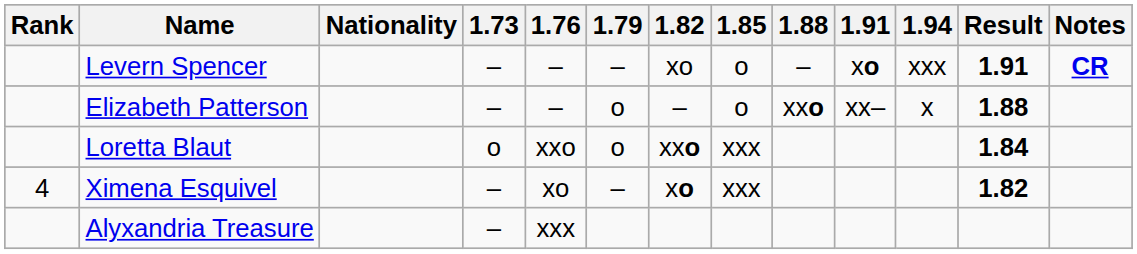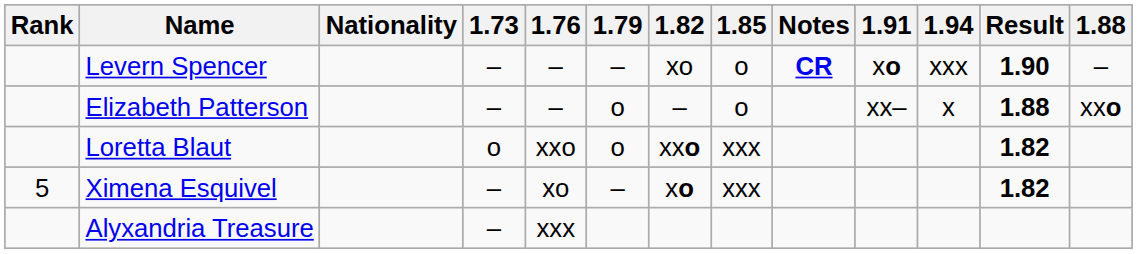 <table class="wikitable sortable" style="text-align:center;font-size:95%">
 <tr>
 <th>Rank</th>
 <th>Name</th>
 <th>Nationality</th>
 <th>1.73</th>
 <th>1.76</th>
 <th>1.79</th>
 <th>1.82</th>
 <th>1.85</th>
-<th>1.88</th>
+<th>Notes</th>
 <th>1.91</th>
 <th>1.94</th>
 <th>Result</th>
-<th>Notes</th>
+<th>1.88</th>
 </tr>
 <tr>
 <td></td>
 <td align=left><a href='#'>Levern Spencer</a></td>
 <td align=left></td>
 <td>–</td>
 <td>–</td>
 <td>–</td>
 <td>xo</td>
 <td>o</td>
-<td>–</td>
+<td><strong><a href='#'>CR</a></strong></td>
 <td>x<strong>o</strong></td>
 <td>xxx</td>
-<td><strong>1.91</strong></td>
-<td><strong><a href='#'>CR</a></strong></td>
+<td><strong>1.90</strong></td>
+<td>–</td>
 </tr>
 <tr>
 <td></td>
 <td align=left><a href='#'>Elizabeth Patterson</a></td>
 <td align=left></td>
 <td>–</td>
 <td>–</td>
 <td>o</td>
 <td>–</td>
 <td>o</td>
-<td>xx<strong>o</strong></td>
+<td></td>
 <td>xx–</td>
 <td>x</td>
 <td><strong>1.88</strong></td>
-<td></td>
+<td>xx<strong>o</strong></td>
 </tr>
 <tr>
 <td></td>
 <td align=left><a href='#'>Loretta Blaut</a></td>
 <td align=left></td>
 <td>o</td>
 <td>xxo</td>
 <td>o</td>
 <td>xx<strong>o</strong></td>
 <td>xxx</td>
 <td></td>
 <td></td>
 <td></td>
-<td><strong>1.84</strong></td>
+<td><strong>1.82</strong></td>
 <td></td>
 </tr>
 <tr>
-<td>4</td>
+<td>5</td>
 <td align=left><a href='#'>Ximena Esquivel</a></td>
 <td align=left></td>
 <td>–</td>
 <td>xo</td>
 <td>–</td>
 <td>x<strong>o</strong></td>
 <td>xxx</td>
 <td></td>
 <td></td>
 <td></td>
 <td><strong>1.82</strong></td>
 <td></td>
 </tr>
 <tr>
 <td></td>
 <td align=left><a href='#'>Alyxandria Treasure</a></td>
 <td align=left></td>
 <td>–</td>
 <td>xxx</td>
 <td></td>
 <td></td>
 <td></td>
 <td></td>
 <td></td>
 <td></td>
 <td><strong> </strong></td>
 <td></td>
 </tr>
 </table>
